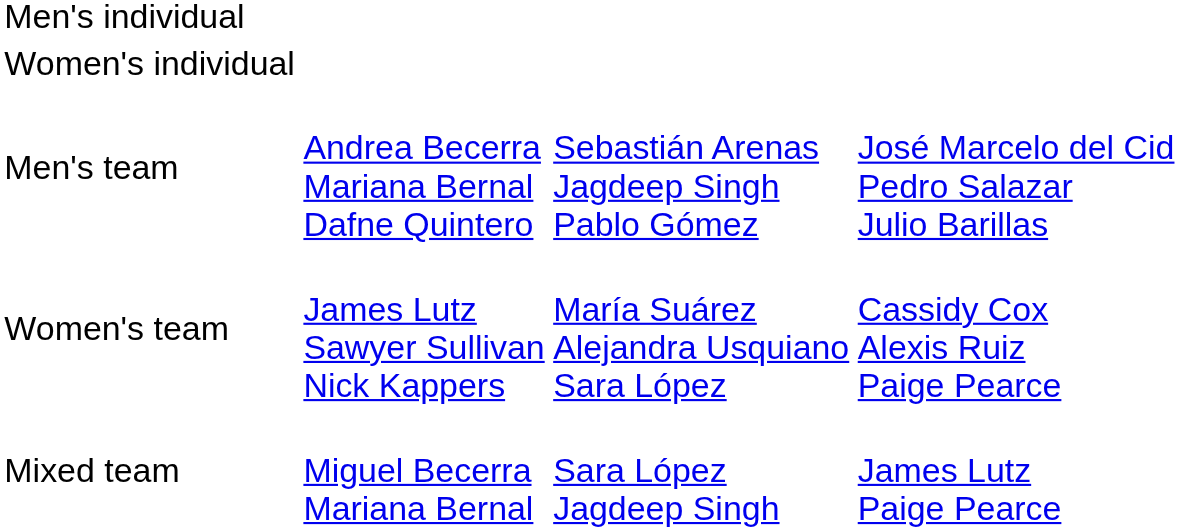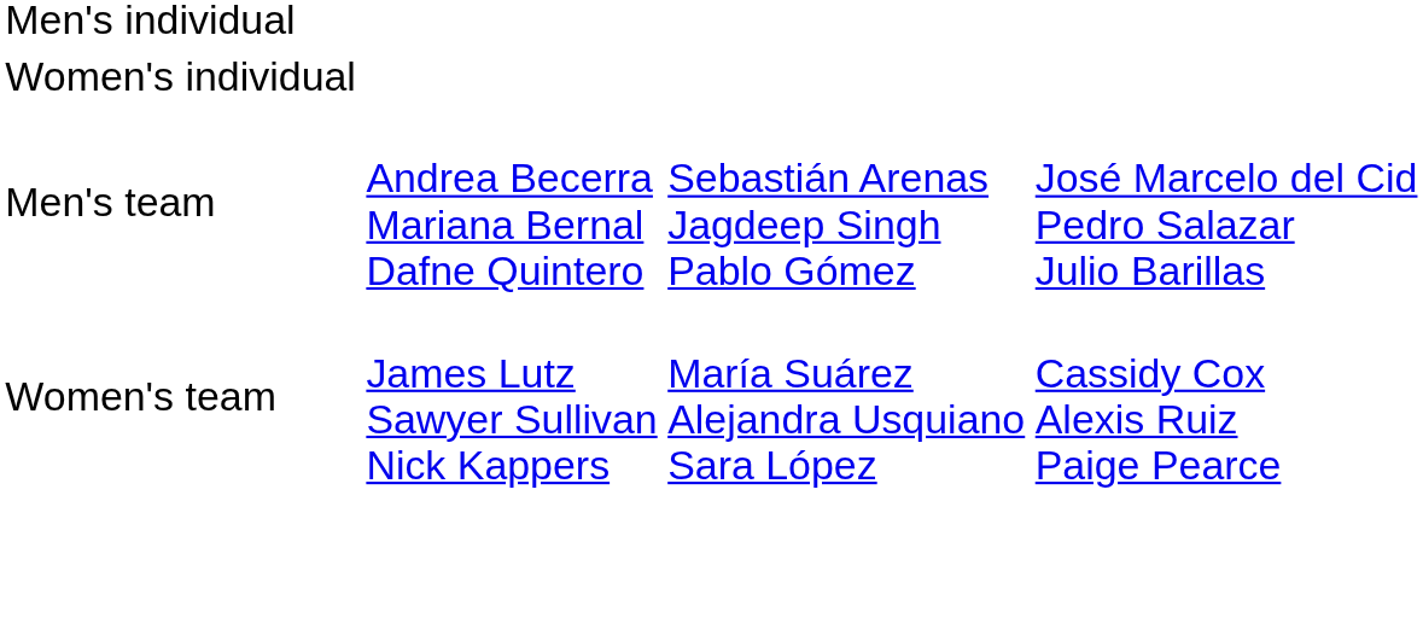 <table>
 <tr>
 <td>Men's individual</td>
 <td></td>
 <td></td>
 <td></td>
 </tr>
 <tr>
 <td>Women's individual</td>
 <td></td>
 <td></td>
 <td></td>
 </tr>
 <tr>
 <td>Men's team</td>
 <td><br><a href='#'>Andrea Becerra</a><br><a href='#'>Mariana Bernal</a><br><a href='#'>Dafne Quintero</a></td>
 <td><br><a href='#'>Sebastián Arenas</a><br><a href='#'>Jagdeep Singh</a><br><a href='#'>Pablo Gómez</a></td>
 <td><br><a href='#'>José Marcelo del Cid</a><br><a href='#'>Pedro Salazar</a><br><a href='#'>Julio Barillas</a></td>
 </tr>
 <tr>
 <td>Women's team</td>
 <td><br><a href='#'>James Lutz</a><br><a href='#'>Sawyer Sullivan</a><br><a href='#'>Nick Kappers</a></td>
 <td><br><a href='#'>María Suárez</a><br><a href='#'>Alejandra Usquiano</a><br><a href='#'>Sara López</a></td>
 <td><br><a href='#'>Cassidy Cox</a><br><a href='#'>Alexis Ruiz</a><br><a href='#'>Paige Pearce</a></td>
 </tr>
-<tr>
-<td>Mixed team</td>
-<td><br><a href='#'>Miguel Becerra</a><br><a href='#'>Mariana Bernal</a></td>
-<td><br><a href='#'>Sara López</a><br><a href='#'>Jagdeep Singh</a></td>
-<td><br><a href='#'>James Lutz</a><br><a href='#'>Paige Pearce</a></td>
-</tr>
 </table>
